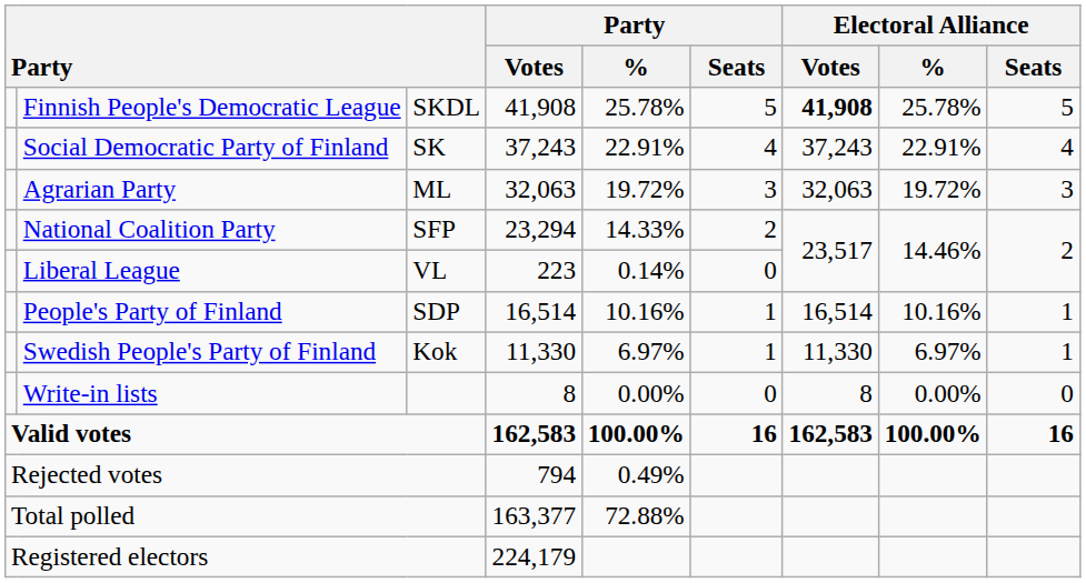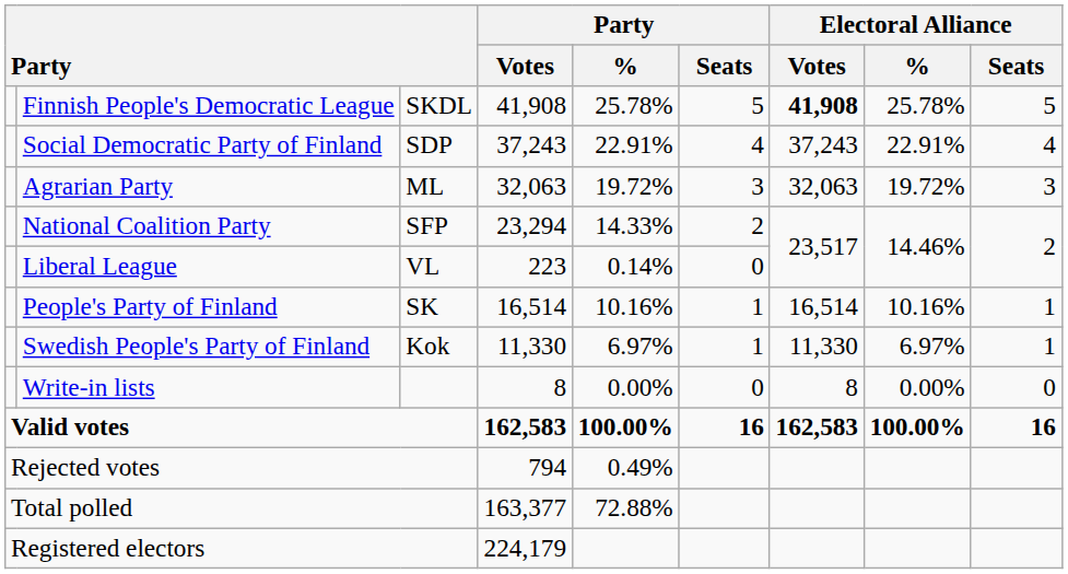 <table class="wikitable" border="1" style="text-align:right;">
 <tr>
 <th style="text-align:left;" valign=bottom rowspan=2 colspan=3>Party</th>
 <th colspan=3>Party</th>
 <th colspan=3>Electoral Alliance</th>
 </tr>
 <tr>
 <th align=center valign=bottom width="50">Votes</th>
 <th align=center valign=bottom width="50">%</th>
 <th align=center valign=bottom width="50">Seats</th>
 <th align=center valign=bottom width="50">Votes</th>
 <th align=center valign=bottom width="50">%</th>
 <th align=center valign=bottom width="50">Seats</th>
 </tr>
 <tr>
 <td></td>
 <td align=left><a href='#'>Finnish People's Democratic League</a></td>
 <td align=left>SKDL</td>
 <td>41,908</td>
 <td>25.78%</td>
 <td>5</td>
 <td><strong>41,908</strong></td>
 <td>25.78%</td>
 <td>5</td>
 </tr>
 <tr>
 <td></td>
 <td align=left style="white-space: nowrap;"><a href='#'>Social Democratic Party of Finland</a></td>
-<td align=left>SK</td>
+<td align=left>SDP</td>
 <td>37,243</td>
 <td>22.91%</td>
 <td>4</td>
 <td>37,243</td>
 <td>22.91%</td>
 <td>4</td>
 </tr>
 <tr>
 <td></td>
 <td align=left><a href='#'>Agrarian Party</a></td>
 <td align=left>ML</td>
 <td>32,063</td>
 <td>19.72%</td>
 <td>3</td>
 <td>32,063</td>
 <td>19.72%</td>
 <td>3</td>
 </tr>
 <tr>
 <td></td>
 <td align=left><a href='#'>National Coalition Party</a></td>
 <td align=left>SFP</td>
 <td>23,294</td>
 <td>14.33%</td>
 <td>2</td>
 <td rowspan=2>23,517</td>
 <td rowspan=2>14.46%</td>
 <td rowspan=2>2</td>
 </tr>
 <tr>
 <td></td>
 <td align=left><a href='#'>Liberal League</a></td>
 <td align=left>VL</td>
 <td>223</td>
 <td>0.14%</td>
 <td>0</td>
 </tr>
 <tr>
 <td></td>
 <td align=left><a href='#'>People's Party of Finland</a></td>
-<td align=left>SDP</td>
+<td align=left>SK</td>
 <td>16,514</td>
 <td>10.16%</td>
 <td>1</td>
 <td>16,514</td>
 <td>10.16%</td>
 <td>1</td>
 </tr>
 <tr>
 <td></td>
 <td align=left><a href='#'>Swedish People's Party of Finland</a></td>
 <td align=left>Kok</td>
 <td>11,330</td>
 <td>6.97%</td>
 <td>1</td>
 <td>11,330</td>
 <td>6.97%</td>
 <td>1</td>
 </tr>
 <tr>
 <td></td>
 <td align=left><a href='#'>Write-in lists</a></td>
 <td align=left></td>
 <td>8</td>
 <td>0.00%</td>
 <td>0</td>
 <td>8</td>
 <td>0.00%</td>
 <td>0</td>
 </tr>
 <tr style="font-weight:bold">
 <td align=left colspan=3>Valid votes</td>
 <td>162,583</td>
 <td>100.00%</td>
 <td>16</td>
 <td>162,583</td>
 <td>100.00%</td>
 <td>16</td>
 </tr>
 <tr>
 <td align=left colspan=3>Rejected votes</td>
 <td>794</td>
 <td>0.49%</td>
 <td></td>
 <td></td>
 <td></td>
 <td></td>
 </tr>
 <tr>
 <td align=left colspan=3>Total polled</td>
 <td>163,377</td>
 <td>72.88%</td>
 <td></td>
 <td></td>
 <td></td>
 <td></td>
 </tr>
 <tr>
 <td align=left colspan=3>Registered electors</td>
 <td>224,179</td>
 <td></td>
 <td></td>
 <td></td>
 <td></td>
 <td></td>
 </tr>
 </table>
